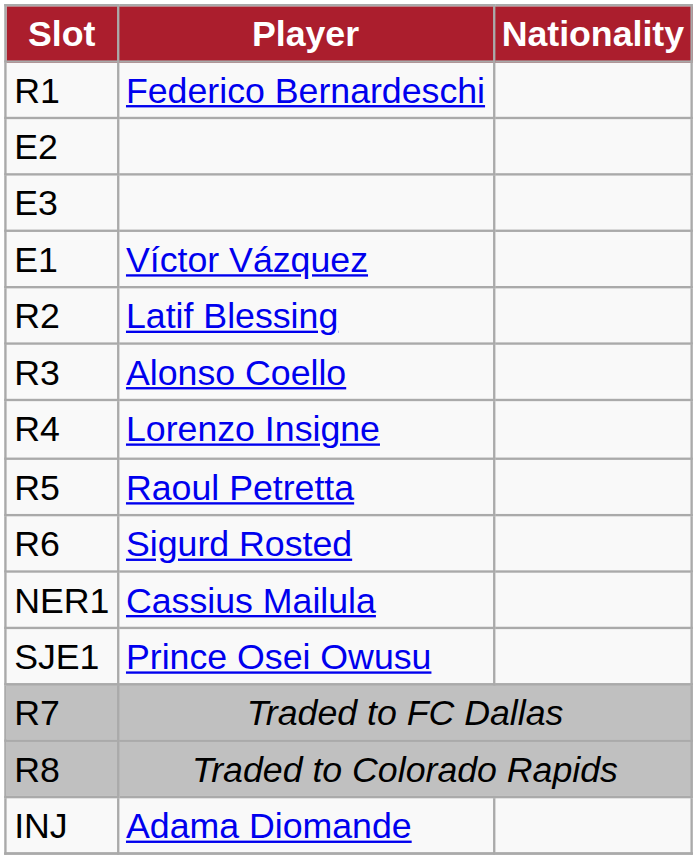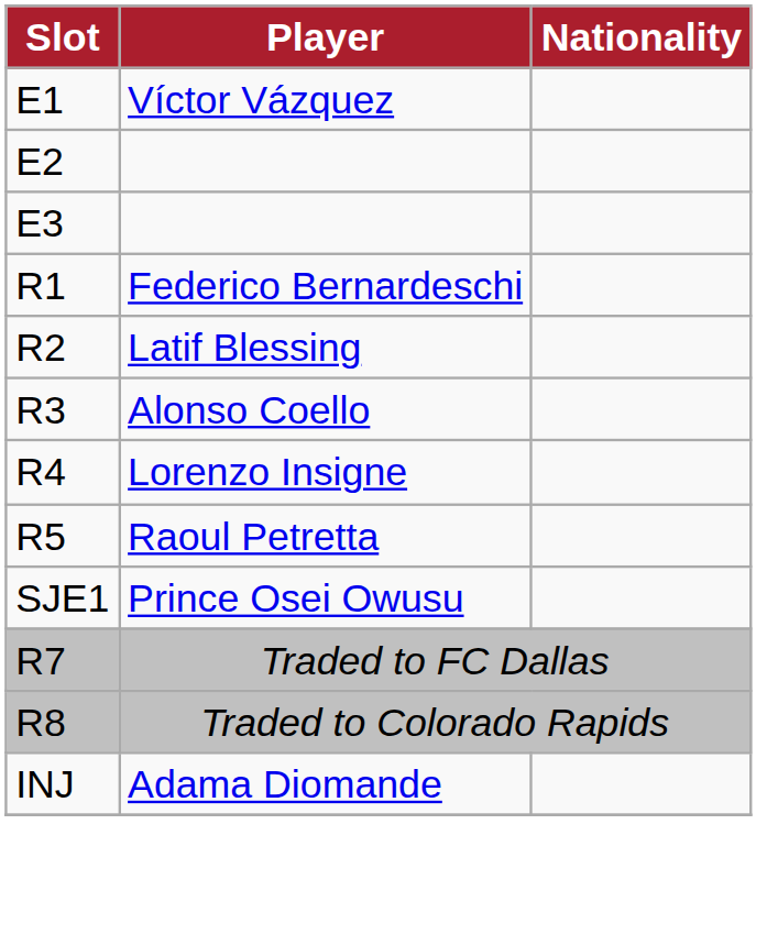 <table class="wikitable" style="text-align:left; margin-left:1em; font-size:95%;">
 <tr>
 <th style="background:#AB1E2D; color:white; text-align:center;">Slot</th>
 <th style="background:#AB1E2D; color:white; text-align:center;">Player</th>
 <th style="background:#AB1E2D; color:white; text-align:center;">Nationality</th>
 </tr>
 <tr>
-<td>R1</td>
-<td><a href='#'>Federico Bernardeschi</a></td>
+<td>E1</td>
+<td><a href='#'>Víctor Vázquez</a></td>
 <td></td>
 </tr>
 <tr>
 <td>E2</td>
 <td></td>
 <td></td>
 </tr>
 <tr>
 <td>E3</td>
 <td></td>
 <td></td>
 </tr>
 <tr>
-<td>E1</td>
-<td><a href='#'>Víctor Vázquez</a></td>
+<td>R1</td>
+<td><a href='#'>Federico Bernardeschi</a></td>
 <td></td>
 </tr>
 <tr>
 <td>R2</td>
 <td><a href='#'>Latif Blessing</a></td>
 <td></td>
 </tr>
 <tr>
 <td>R3</td>
 <td><a href='#'>Alonso Coello</a></td>
 <td></td>
 </tr>
 <tr>
 <td>R4</td>
 <td><a href='#'>Lorenzo Insigne</a></td>
 <td></td>
 </tr>
 <tr>
 <td>R5</td>
 <td><a href='#'>Raoul Petretta</a></td>
 <td></td>
 </tr>
 <tr>
-<td>R6</td>
-<td><a href='#'>Sigurd Rosted</a></td>
-<td></td>
-</tr>
-<tr>
-<td>NER1</td>
-<td><a href='#'>Cassius Mailula</a></td>
-<td></td>
-</tr>
-<tr>
 <td>SJE1</td>
 <td><a href='#'>Prince Osei Owusu</a></td>
 <td></td>
 </tr>
 <tr>
 <td bgcolor=#C0C0C0>R7</td>
 <td colspan=2 style="text-align: center;" bgcolor=#C0C0C0><em>Traded to FC Dallas</em></td>
 </tr>
 <tr>
 <td bgcolor=#C0C0C0>R8</td>
 <td colspan=2 style="text-align: center;" bgcolor=#C0C0C0><em>Traded to Colorado Rapids</em></td>
 </tr>
 <tr>
 <td>INJ</td>
 <td><a href='#'>Adama Diomande</a></td>
 <td></td>
 </tr>
 <tr>
 </tr>
 </table>
